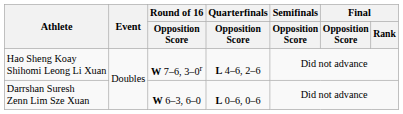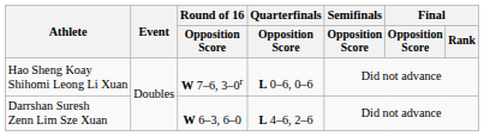 <table class="wikitable" style="font-size:90%">
 <tr>
 <th rowspan=2>Athlete</th>
 <th rowspan=2>Event</th>
 <th>Round of 16</th>
 <th>Quarterfinals</th>
 <th>Semifinals</th>
 <th colspan=2>Final</th>
 </tr>
 <tr style="font-size:95%">
 <th>Opposition<br>Score</th>
 <th>Opposition<br>Score</th>
 <th>Opposition<br>Score</th>
 <th>Opposition<br>Score</th>
 <th>Rank</th>
 </tr>
 <tr align=center>
 <td align=left>Hao Sheng Koay<br>Shihomi Leong Li Xuan</td>
 <td rowspan=2>Doubles</td>
 <td><br><strong>W</strong> 7–6, 3–0<sup>r</sup></td>
-<td><br><strong>L</strong> 4–6, 2–6</td>
+<td><br><strong>L</strong> 0–6, 0–6</td>
 <td colspan=3>Did not advance</td>
 </tr>
 <tr align=center>
 <td align=left>Darrshan Suresh<br>Zenn Lim Sze Xuan</td>
 <td><br><strong>W</strong> 6–3, 6–0</td>
-<td><br><strong>L</strong> 0–6, 0–6</td>
+<td><br><strong>L</strong> 4–6, 2–6</td>
 <td colspan=3>Did not advance</td>
 </tr>
 </table>
